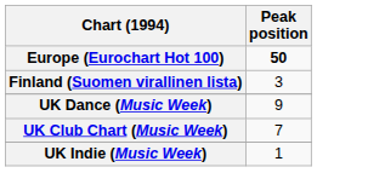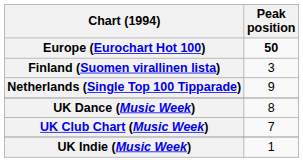 <table class="wikitable sortable plainrowheaders" style="text-align:center">
 <tr>
 <th scope="col">Chart (1994)</th>
 <th scope="col">Peak<br>position</th>
 </tr>
 <tr>
 <th scope="row">Europe (<a href='#'>Eurochart Hot 100</a>)</th>
 <td><strong>50</strong></td>
 </tr>
 <tr>
 <th scope="row">Finland (<a href='#'>Suomen virallinen lista</a>)</th>
 <td>3</td>
 </tr>
 <tr>
+<th scope="row">Netherlands (<a href='#'>Single Top 100 Tipparade</a>)</th>
+<td>9</td>
+</tr>
+<tr>
 </tr>
 <tr>
 </tr>
 <tr>
 <th scope="row">UK Dance (<em><a href='#'>Music Week</a></em>)</th>
-<td>9</td>
+<td>8</td>
 </tr>
 <tr>
 <th scope="row"><a href='#'>UK Club Chart</a> (<em><a href='#'>Music Week</a></em>)</th>
 <td>7</td>
 </tr>
 <tr>
 </tr>
 <tr>
 <th scope="row">UK Indie (<em><a href='#'>Music Week</a></em>)</th>
 <td>1</td>
 </tr>
 </table>
